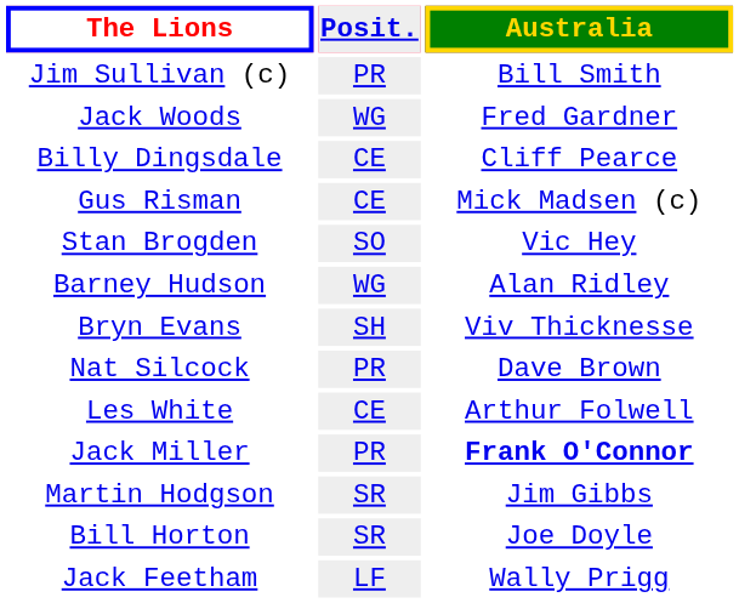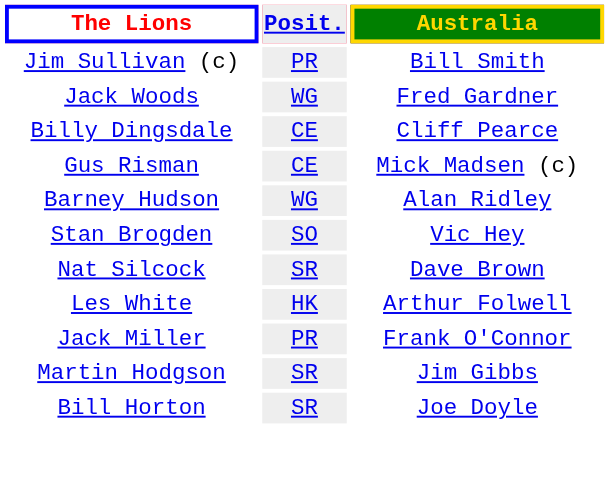 <table align=right style="font-size:90%; margin-left:1em">
 <tr bgcolor=#FF0033>
 <th align="centre" width="126" style="border: 2px solid blue; background: white; color: red">The Lions</th>
 <th align="center" style="background: #eeeeee; color: black"><a href='#'>Posit.</a></th>
 <th align="centre" width="126" style="border: 2px solid gold; background: green; color: gold">Australia</th>
 </tr>
 <tr>
 <td align="center"><a href='#'>Jim Sullivan</a> (c)</td>
 <td align="center" style="background: #eeeeee"><a href='#'>PR</a></td>
 <td align="center"><a href='#'>Bill Smith</a></td>
 </tr>
 <tr>
 <td align="center"><a href='#'>Jack Woods</a></td>
 <td align="center" style="background: #eeeeee"><a href='#'>WG</a></td>
 <td align="center"><a href='#'>Fred Gardner</a></td>
 </tr>
 <tr>
 <td align="center"><a href='#'>Billy Dingsdale</a></td>
 <td align="center" style="background: #eeeeee"><a href='#'>CE</a></td>
 <td align="center"><a href='#'>Cliff Pearce</a></td>
 </tr>
 <tr>
 <td align="center"><a href='#'>Gus Risman</a></td>
 <td align="center" style="background: #eeeeee"><a href='#'>CE</a></td>
 <td align="center"><a href='#'>Mick Madsen</a> (c)</td>
 </tr>
 <tr>
+<td align="center"><a href='#'>Barney Hudson</a></td>
+<td align="center" style="background: #eeeeee"><a href='#'>WG</a></td>
+<td align="center"><a href='#'>Alan Ridley</a></td>
+</tr>
+<tr>
 <td align="center"><a href='#'>Stan Brogden</a></td>
 <td align="center" style="background: #eeeeee"><a href='#'>SO</a></td>
 <td align="center"><a href='#'>Vic Hey</a></td>
 </tr>
 <tr>
-<td align="center"><a href='#'>Barney Hudson</a></td>
-<td align="center" style="background: #eeeeee"><a href='#'>WG</a></td>
-<td align="center"><a href='#'>Alan Ridley</a></td>
-</tr>
-<tr>
-<td align="center"><a href='#'>Bryn Evans</a></td>
-<td align="center" style="background: #eeeeee"><a href='#'>SH</a></td>
-<td align="center"><a href='#'>Viv Thicknesse</a></td>
-</tr>
-<tr>
 <td align="center"><a href='#'>Nat Silcock</a></td>
-<td align="center" style="background: #eeeeee"><a href='#'>PR</a></td>
+<td align="center" style="background: #eeeeee"><a href='#'>SR</a></td>
 <td align="center"><a href='#'>Dave Brown</a></td>
 </tr>
 <tr>
 <td align="center"><a href='#'>Les White</a></td>
-<td align="center" style="background: #eeeeee"><a href='#'>CE</a></td>
+<td align="center" style="background: #eeeeee"><a href='#'>HK</a></td>
 <td align="center"><a href='#'>Arthur Folwell</a></td>
 </tr>
 <tr>
 <td align="center"><a href='#'>Jack Miller</a></td>
 <td align="center" style="background: #eeeeee"><a href='#'>PR</a></td>
-<td align="center"><strong><a href='#'>Frank O'Connor</a></strong></td>
+<td align="center"><a href='#'>Frank O'Connor</a></td>
 </tr>
 <tr>
 <td align="center"><a href='#'>Martin Hodgson</a></td>
 <td align="center" style="background: #eeeeee"><a href='#'>SR</a></td>
 <td align="center"><a href='#'>Jim Gibbs</a></td>
 </tr>
 <tr>
 <td align="center"><a href='#'>Bill Horton</a></td>
 <td align="center" style="background: #eeeeee"><a href='#'>SR</a></td>
 <td align="center"><a href='#'>Joe Doyle</a></td>
 </tr>
-<tr>
-<td align="center"><a href='#'>Jack Feetham</a></td>
-<td align="center" style="background: #eeeeee"><a href='#'>LF</a></td>
-<td align="center"><a href='#'>Wally Prigg</a></td>
-</tr>
 </table>
